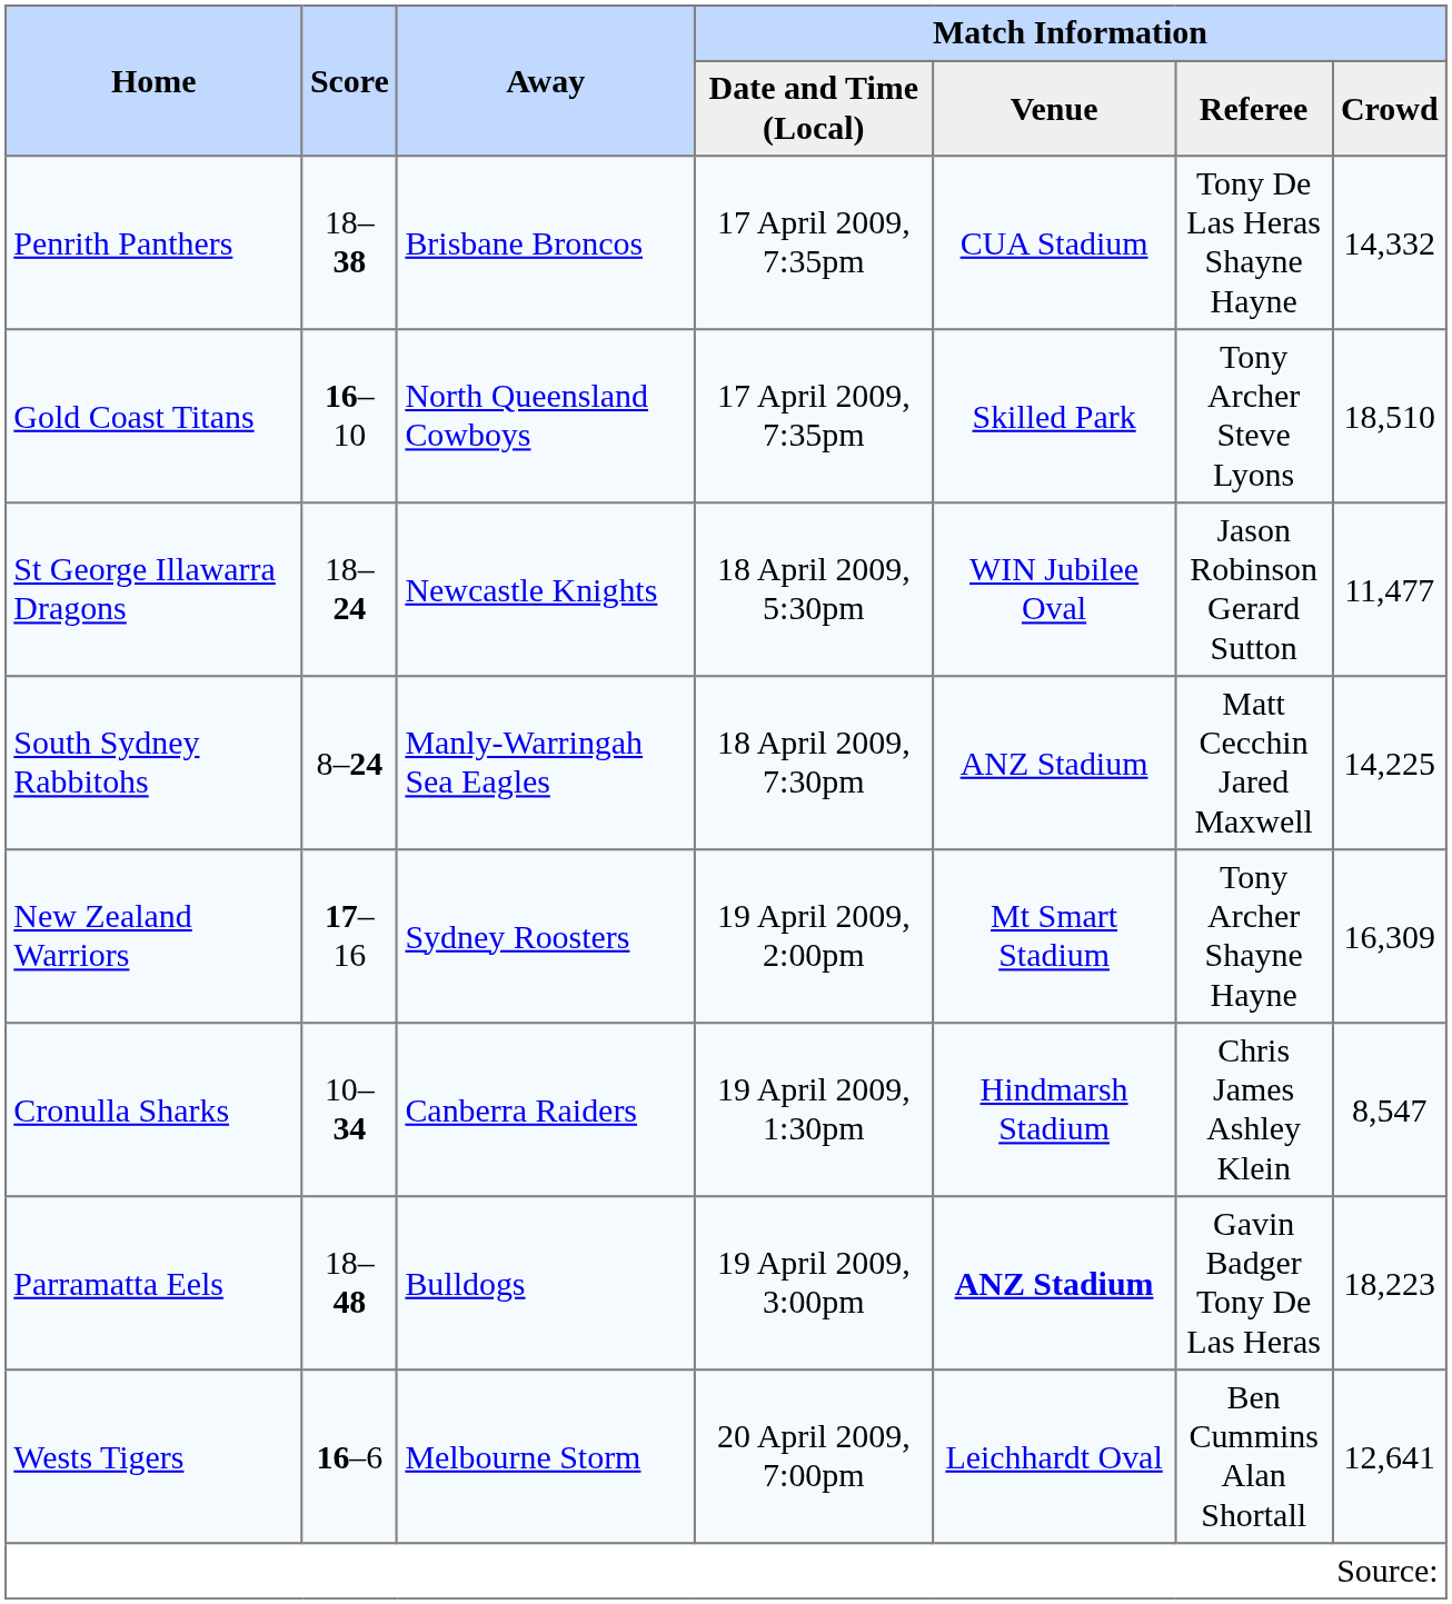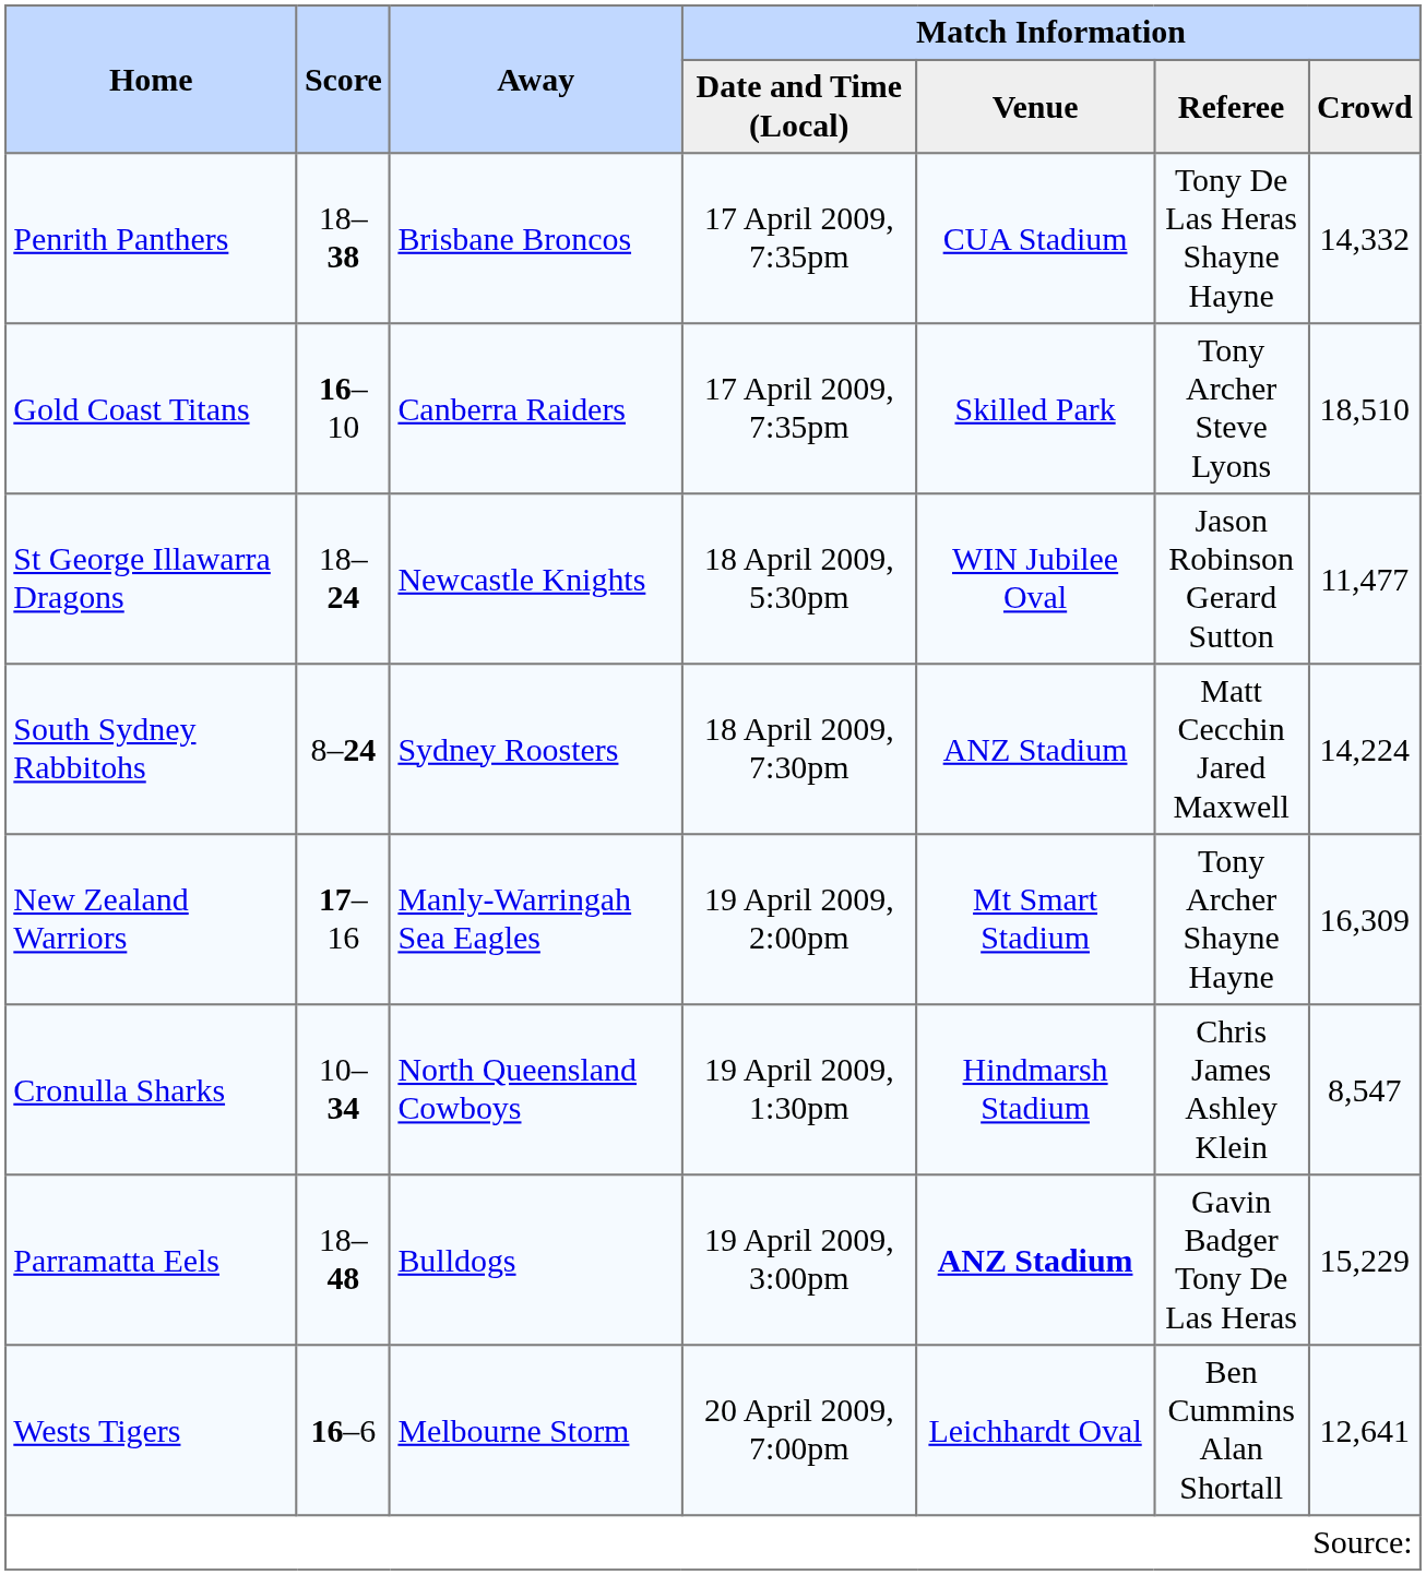 <table border="1" cellpadding="3" cellspacing="0" style="border-collapse:collapse; font-size:90%; width:100%;">
 <tr style="background:#c1d8ff;">
 <th rowspan="2" style="width:21%;">Home</th>
 <th rowspan="2" style="width:6%;">Score</th>
 <th rowspan="2" style="width:21%;">Away</th>
 <th colspan=6>Match Information</th>
 </tr>
 <tr style="background:#efefef;">
 <th width=17%>Date and Time (Local)</th>
 <th width=17%>Venue</th>
 <th width=11%>Referee</th>
 <th width=7%>Crowd</th>
 </tr>
 <tr style="text-align:center; background:#f5faff;">
 <td align=left> <a href='#'>Penrith Panthers</a></td>
 <td>18–<strong>38</strong></td>
 <td align=left> <a href='#'>Brisbane Broncos</a></td>
 <td>17 April 2009, 7:35pm</td>
 <td><a href='#'>CUA Stadium</a></td>
 <td>Tony De Las Heras<br>Shayne Hayne</td>
 <td>14,332</td>
 </tr>
 <tr style="text-align:center; background:#f5faff;">
 <td align=left> <a href='#'>Gold Coast Titans</a></td>
 <td><strong>16</strong>–10</td>
-<td align=left> <a href='#'>North Queensland Cowboys</a></td>
+<td align=left> <a href='#'>Canberra Raiders</a></td>
 <td>17 April 2009, 7:35pm</td>
 <td><a href='#'>Skilled Park</a></td>
 <td>Tony Archer<br>Steve Lyons</td>
 <td>18,510</td>
 </tr>
 <tr style="text-align:center; background:#f5faff;">
 <td align=left> <a href='#'>St George Illawarra Dragons</a></td>
 <td>18–<strong>24</strong></td>
 <td align=left> <a href='#'>Newcastle Knights</a></td>
 <td>18 April 2009, 5:30pm</td>
 <td><a href='#'>WIN Jubilee Oval</a></td>
 <td>Jason Robinson<br>Gerard Sutton</td>
 <td>11,477</td>
 </tr>
 <tr style="text-align:center; background:#f5faff;">
 <td align=left> <a href='#'>South Sydney Rabbitohs</a></td>
 <td>8–<strong>24</strong></td>
-<td align=left> <a href='#'>Manly-Warringah Sea Eagles</a></td>
+<td align=left> <a href='#'>Sydney Roosters</a></td>
 <td>18 April 2009, 7:30pm</td>
 <td><a href='#'>ANZ Stadium</a></td>
 <td>Matt Cecchin<br>Jared Maxwell</td>
-<td>14,225</td>
+<td>14,224</td>
 </tr>
 <tr style="text-align:center; background:#f5faff;">
 <td align=left> <a href='#'>New Zealand Warriors</a></td>
 <td><strong>17</strong>–16</td>
-<td align=left> <a href='#'>Sydney Roosters</a></td>
+<td align=left> <a href='#'>Manly-Warringah Sea Eagles</a></td>
 <td>19 April 2009, 2:00pm</td>
 <td><a href='#'>Mt Smart Stadium</a></td>
 <td>Tony Archer<br>Shayne Hayne</td>
 <td>16,309</td>
 </tr>
 <tr style="text-align:center; background:#f5faff;">
 <td align=left> <a href='#'>Cronulla Sharks</a></td>
 <td>10–<strong>34</strong></td>
-<td align=left> <a href='#'>Canberra Raiders</a></td>
+<td align=left> <a href='#'>North Queensland Cowboys</a></td>
 <td>19 April 2009, 1:30pm</td>
 <td><a href='#'>Hindmarsh Stadium</a></td>
 <td>Chris James<br>Ashley Klein</td>
 <td>8,547</td>
 </tr>
 <tr style="text-align:center; background:#f5faff;">
 <td align=left> <a href='#'>Parramatta Eels</a></td>
 <td>18–<strong>48</strong></td>
 <td align=left> <a href='#'>Bulldogs</a></td>
 <td>19 April 2009, 3:00pm</td>
 <td><strong><a href='#'>ANZ Stadium</a></strong></td>
 <td>Gavin Badger<br>Tony De Las Heras</td>
-<td>18,223</td>
+<td>15,229</td>
 </tr>
 <tr style="text-align:center; background:#f5faff;">
 <td align=left> <a href='#'>Wests Tigers</a></td>
 <td><strong>16</strong>–6</td>
 <td align=left> <a href='#'>Melbourne Storm</a></td>
 <td>20 April 2009, 7:00pm</td>
 <td><a href='#'>Leichhardt Oval</a></td>
 <td>Ben Cummins<br>Alan Shortall</td>
 <td>12,641</td>
 </tr>
 <tr>
 <td colspan="7" style="text-align:right;">Source: </td>
 </tr>
 </table>
